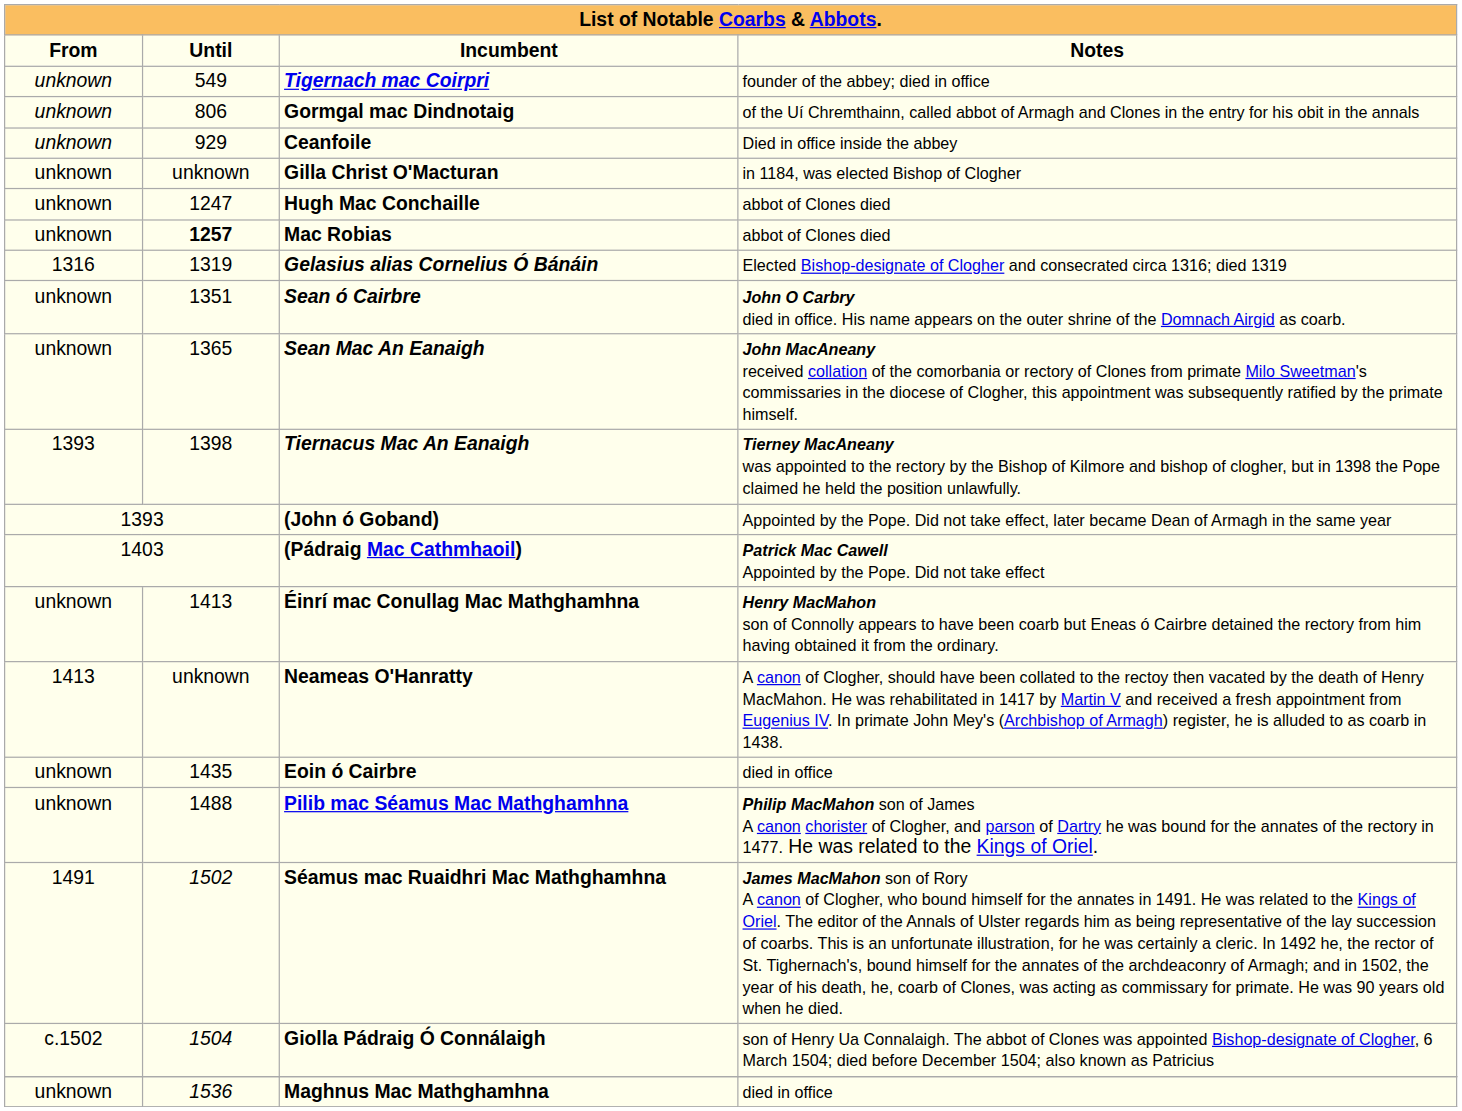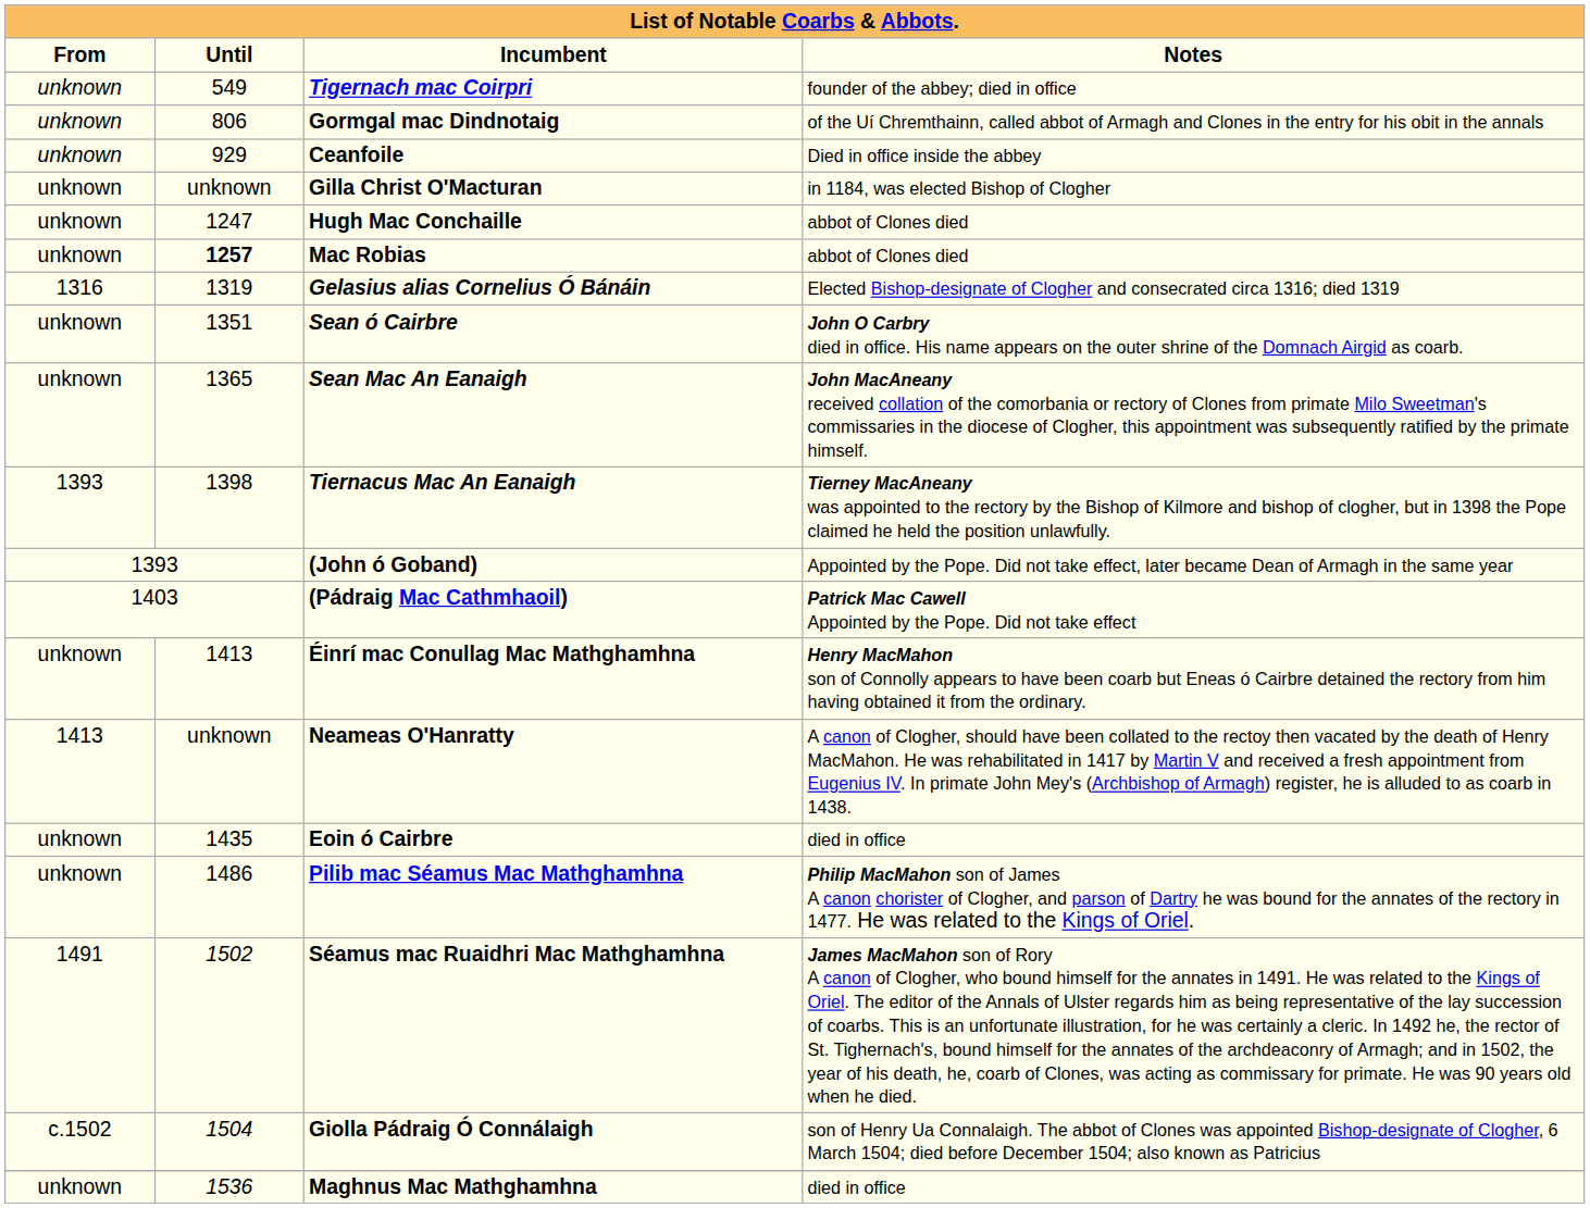 <table class="wikitable" style="width:95% ">
 <tr>
 <th colspan="4" style="background-color:#FABE60">List of Notable <a href='#'>Coarbs</a> & <a href='#'>Abbots</a>.</th>
 </tr>
 <tr align="left">
 <th style="background-color:#ffffec" width="9%">From</th>
 <th style="background-color:#ffffec" width="9%">Until</th>
 <th style="background-color:#ffffec" width="30%">Incumbent</th>
 <th style="background-color:#ffffec" width="47%">Notes</th>
 </tr>
 <tr valign="top" bgcolor="#ffffec">
 <td align="center"><em>unknown</em></td>
 <td align="center">549</td>
 <td><strong><em><a href='#'>Tigernach mac Coirpri</a></em></strong> </td>
 <td><small>founder of the abbey; died in office</small></td>
 </tr>
 <tr valign="top" bgcolor="#ffffec">
 <td align="center"><em>unknown</em></td>
 <td align="center">806</td>
 <td><strong>Gormgal mac Dindnotaig</strong></td>
 <td><small>of the Uí Chremthainn, called abbot of Armagh and Clones in the entry for his obit in the annals</small></td>
 </tr>
 <tr valign="top" bgcolor="#ffffec">
 <td align="center"><em>unknown</em></td>
 <td align="center">929</td>
 <td><strong>Ceanfoile</strong></td>
 <td><small>Died in office inside the abbey</small></td>
 </tr>
 <tr valign="top" bgcolor="#ffffec">
 <td align="center">unknown</td>
 <td align="center">unknown</td>
 <td><strong>Gilla Christ O'Macturan</strong></td>
 <td><small>in 1184, was elected Bishop of Clogher</small></td>
 </tr>
 <tr valign="top" bgcolor="#ffffec">
 <td align="center">unknown</td>
 <td align="center">1247</td>
 <td><strong>Hugh Mac Conchaille</strong></td>
 <td><small>abbot of Clones died</small></td>
 </tr>
 <tr valign="top" bgcolor="#ffffec">
 <td align="center">unknown</td>
 <td align="center"><strong>1257</strong></td>
 <td><strong>Mac Robias</strong></td>
 <td><small>abbot of Clones died</small></td>
 </tr>
 <tr valign="top" bgcolor="#ffffec">
 <td align="center">1316</td>
 <td align="center">1319</td>
 <td><strong><em>Gelasius alias Cornelius Ó Bánáin</em></strong></td>
 <td><small>Elected <a href='#'>Bishop-designate of Clogher</a> and consecrated circa 1316; died 1319</small></td>
 </tr>
 <tr valign="top" bgcolor="#ffffec">
 <td align="center">unknown</td>
 <td align="center">1351</td>
 <td><strong><em>Sean ó Cairbre</em></strong></td>
 <td><small><strong><em>John O Carbry</em></strong><br>died in office. His name appears on the outer shrine of the <a href='#'>Domnach Airgid</a> as coarb.</small></td>
 </tr>
 <tr valign="top" bgcolor="#ffffec">
 <td align="center">unknown</td>
 <td align="center">1365</td>
 <td><strong><em>Sean Mac An Eanaigh</em></strong></td>
 <td><small><strong><em>John MacAneany</em></strong><br>received <a href='#'>collation</a> of the comorbania or rectory of Clones from primate <a href='#'>Milo Sweetman</a>'s commissaries in the diocese of Clogher, this appointment was subsequently ratified by the primate himself.</small></td>
 </tr>
 <tr valign="top" bgcolor="#ffffec">
 <td align="center">1393</td>
 <td align="center">1398</td>
 <td><strong><em>Tiernacus Mac An Eanaigh</em></strong></td>
 <td><small><strong><em>Tierney MacAneany</em></strong><br>was appointed to the rectory by the Bishop of Kilmore and bishop of clogher, but in 1398 the Pope claimed he held the position unlawfully.</small></td>
 </tr>
 <tr valign="top" bgcolor="#ffffec">
 <td colspan="2" align="center">1393</td>
 <td><strong>(John ó Goband)</strong></td>
 <td><small>Appointed by the Pope. Did not take effect, later became Dean of Armagh in the same year</small></td>
 </tr>
 <tr valign="top" bgcolor="#ffffec">
 <td colspan="2" align="center">1403</td>
 <td><strong>(Pádraig <a href='#'>Mac Cathmhaoil</a>)</strong></td>
 <td><small><strong><em>Patrick Mac Cawell</em></strong><br>Appointed by the Pope. Did not take effect</small></td>
 </tr>
 <tr valign="top" bgcolor="#ffffec">
 <td align="center">unknown</td>
 <td align="center">1413</td>
 <td><strong>Éinrí mac Conullag Mac Mathghamhna</strong></td>
 <td><small><strong><em>Henry MacMahon</em></strong><br>son of Connolly appears to have been coarb but Eneas ó Cairbre detained the rectory from him having obtained it from the ordinary.</small></td>
 </tr>
 <tr valign="top" bgcolor="#ffffec">
 <td align="center">1413</td>
 <td align="center">unknown</td>
 <td><strong>Neameas O'Hanratty</strong></td>
 <td><small>A <a href='#'>canon</a> of Clogher, should have been collated to the rectoy then vacated by the death of Henry MacMahon. He was rehabilitated in 1417 by <a href='#'>Martin V</a> and received a fresh appointment from <a href='#'>Eugenius IV</a>. In primate John Mey's (<a href='#'>Archbishop of Armagh</a>) register, he is alluded to as coarb in 1438.</small></td>
 </tr>
 <tr valign="top" bgcolor="#ffffec">
 <td align="center">unknown</td>
 <td align="center">1435</td>
 <td><strong>Eoin ó Cairbre</strong></td>
 <td><small>died in office</small></td>
 </tr>
 <tr valign="top" bgcolor="#ffffec">
 <td align="center">unknown</td>
-<td align="center">1488</td>
+<td align="center">1486</td>
 <td><strong><a href='#'>Pilib mac Séamus Mac Mathghamhna</a></strong></td>
 <td><small> <strong><em>Philip MacMahon</em></strong> son of James<br>A <a href='#'>canon</a> <a href='#'>chorister</a> of Clogher, and <a href='#'>parson</a> of <a href='#'>Dartry</a> he was bound for the annates of the rectory in 1477.</small> He was related to the <a href='#'>Kings of Oriel</a>.</td>
 </tr>
 <tr valign="top" bgcolor="#ffffec">
 <td align="center">1491</td>
 <td align="center"><em>1502</em></td>
 <td><strong>Séamus mac Ruaidhri Mac Mathghamhna</strong></td>
 <td><small><strong><em>James MacMahon</em></strong> son of Rory<br>A <a href='#'>canon</a> of Clogher, who bound himself for the annates in 1491. He was related to the <a href='#'>Kings of Oriel</a>. The editor of the Annals of Ulster regards him as being representative of the lay succession of coarbs. This is an unfortunate illustration, for he was certainly a cleric. In 1492 he, the rector of St. Tighernach's, bound himself for the annates of the archdeaconry of Armagh; and in 1502, the year of his death, he, coarb of Clones, was acting as commissary for primate. He was 90 years old when he died.</small></td>
 </tr>
 <tr valign="top" bgcolor="#ffffec">
 <td align="center">c.1502</td>
 <td align="center"><em>1504</em></td>
 <td><strong>Giolla Pádraig Ó Connálaigh</strong></td>
 <td><small> son of Henry Ua Connalaigh. The abbot of Clones was appointed <a href='#'>Bishop-designate of Clogher</a>, 6 March 1504; died before December 1504; also known as Patricius</small></td>
 </tr>
 <tr valign="top" bgcolor="#ffffec">
 </tr>
 <tr valign="top" bgcolor="#ffffec">
 <td align="center">unknown</td>
 <td align="center"><em>1536</em></td>
 <td><strong>Maghnus Mac Mathghamhna</strong></td>
 <td><small> died in office</small></td>
 </tr>
 <tr valign="top" bgcolor="#ffffec">
 </tr>
 </table>
